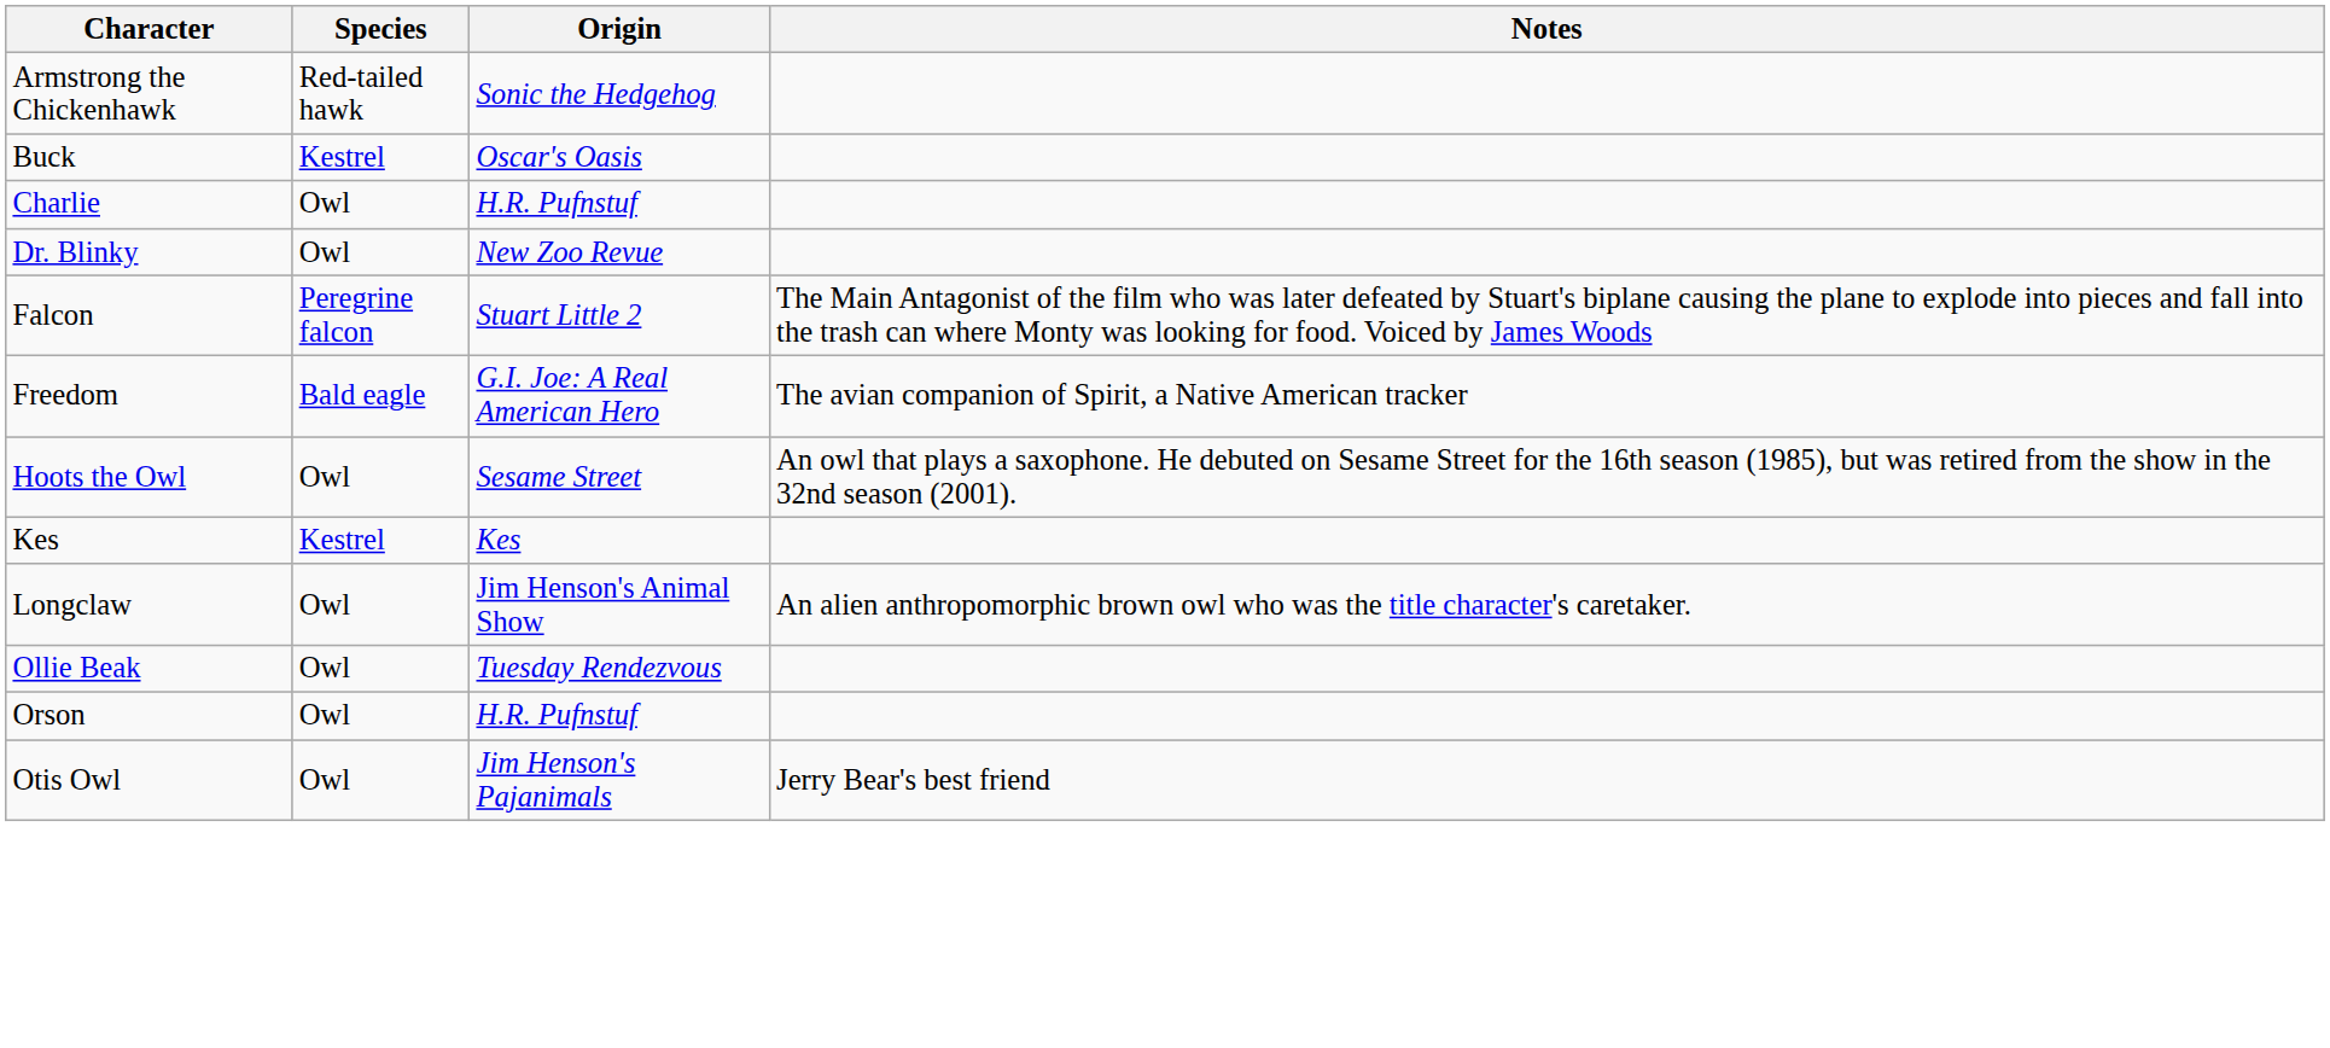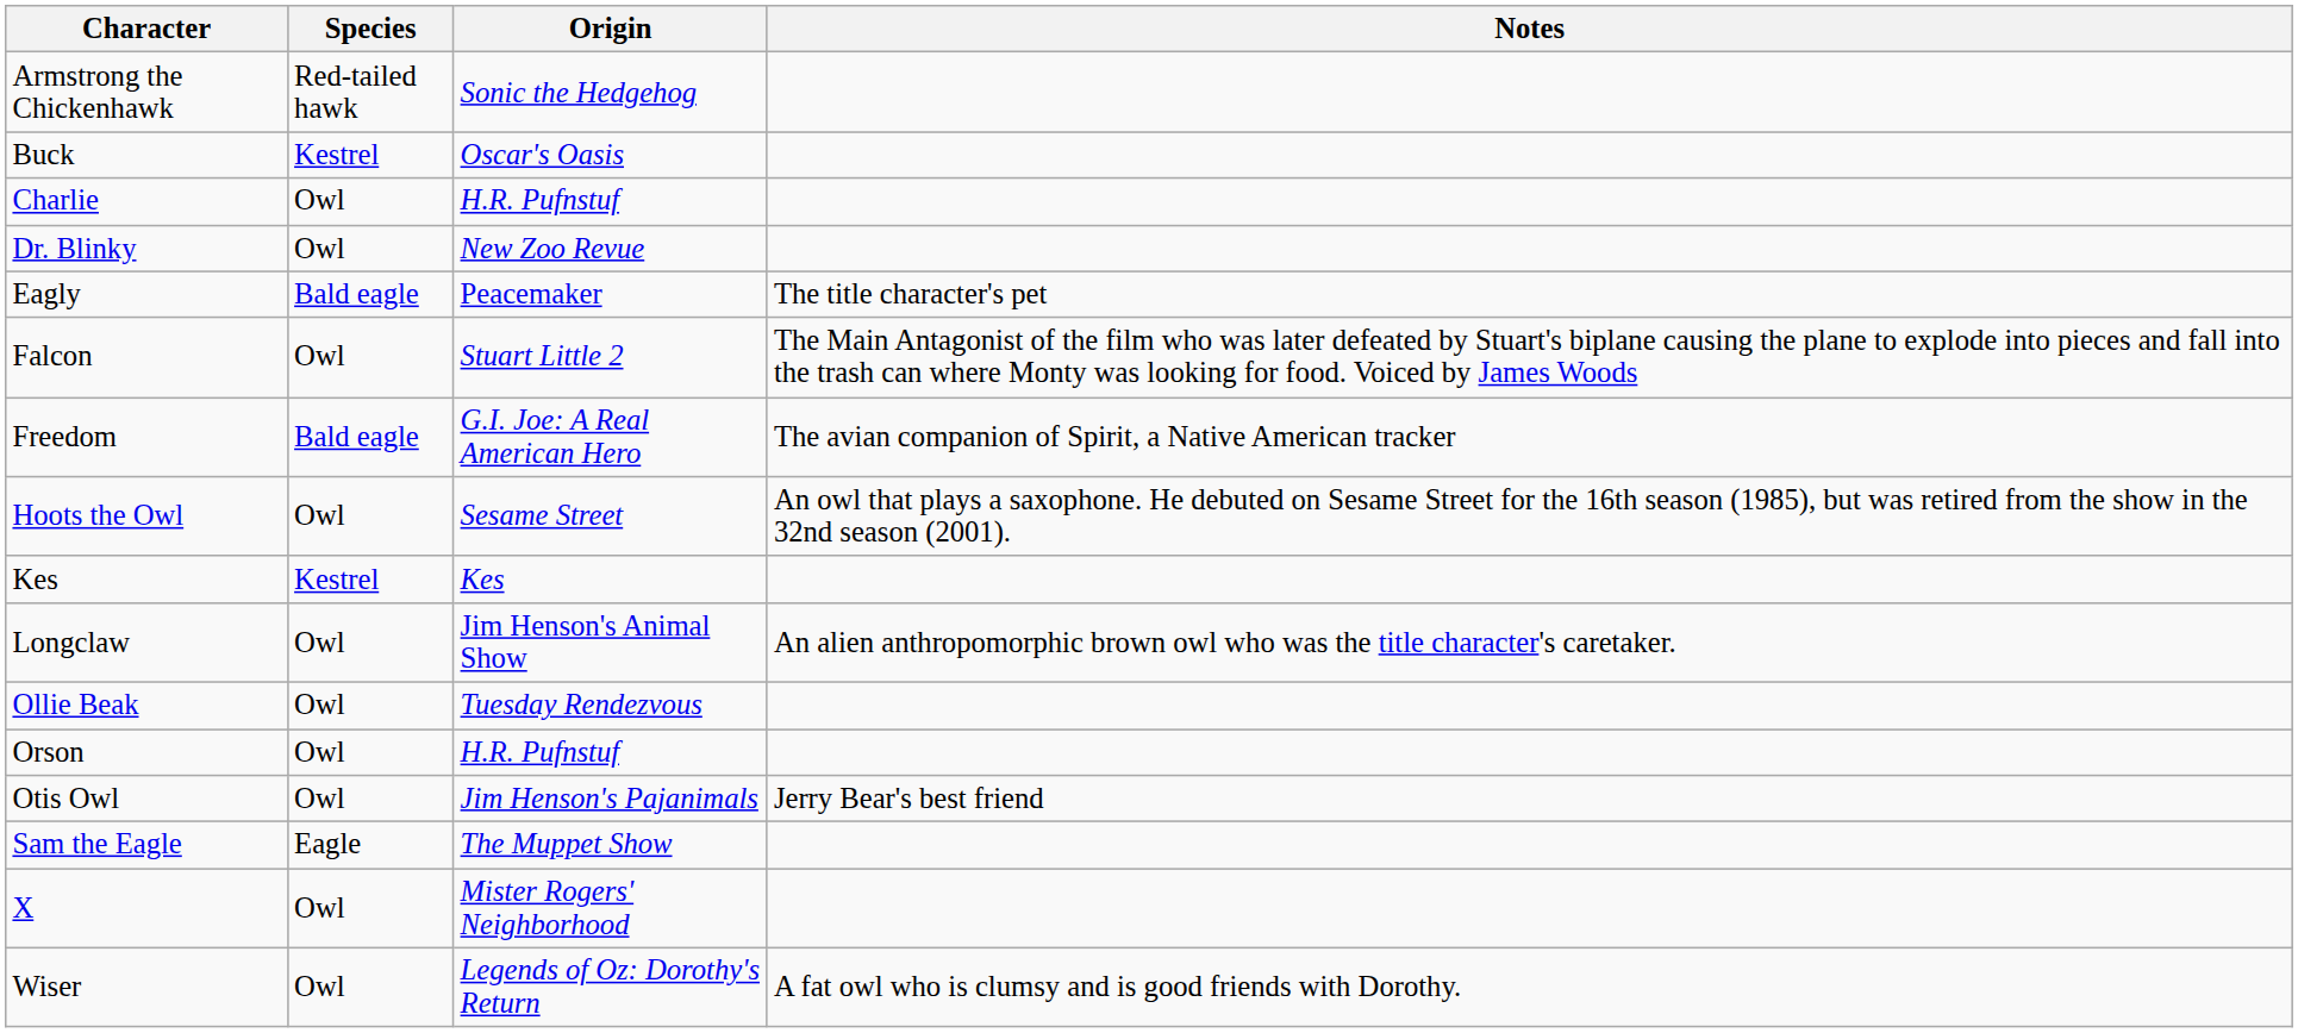 <table class="wikitable sortable">
 <tr>
 <th>Character</th>
 <th>Species</th>
 <th>Origin</th>
 <th>Notes</th>
 </tr>
 <tr>
 <td>Armstrong the Chickenhawk</td>
 <td>Red-tailed hawk</td>
 <td><em><a href='#'>Sonic the Hedgehog</a></em></td>
 <td></td>
 </tr>
 <tr>
 <td>Buck</td>
 <td><a href='#'>Kestrel</a></td>
 <td><em><a href='#'>Oscar's Oasis</a></em></td>
 <td></td>
 </tr>
 <tr>
 <td><a href='#'>Charlie</a></td>
 <td>Owl</td>
 <td><em><a href='#'>H.R. Pufnstuf</a></em></td>
 <td></td>
 </tr>
 <tr>
 <td><a href='#'>Dr. Blinky</a></td>
 <td>Owl</td>
 <td><em><a href='#'>New Zoo Revue</a></em></td>
 <td></td>
 </tr>
 <tr>
+<td>Eagly</td>
+<td><a href='#'>Bald eagle</a></td>
+<td><a href='#'>Peacemaker</a></td>
+<td>The title character's pet</td>
+</tr>
+<tr>
 <td>Falcon</td>
-<td><a href='#'>Peregrine falcon</a></td>
+<td>Owl</td>
 <td><em><a href='#'>Stuart Little 2</a></em></td>
 <td>The Main Antagonist of the film who was later defeated by Stuart's biplane causing the plane to explode into pieces and fall into the trash can where Monty was looking for food. Voiced by <a href='#'>James Woods</a></td>
 </tr>
 <tr>
 <td>Freedom</td>
 <td><a href='#'>Bald eagle</a></td>
 <td><em><a href='#'>G.I. Joe: A Real American Hero</a></em></td>
 <td>The avian companion of Spirit, a Native American tracker</td>
 </tr>
 <tr>
 <td><a href='#'>Hoots the Owl</a></td>
 <td>Owl</td>
 <td><em><a href='#'>Sesame Street</a></em></td>
 <td>An owl that plays a saxophone. He debuted on Sesame Street for the 16th season (1985), but was retired from the show in the 32nd season (2001).</td>
 </tr>
 <tr>
 <td>Kes</td>
 <td><a href='#'>Kestrel</a></td>
 <td><em><a href='#'>Kes</a></em></td>
 <td></td>
 </tr>
 <tr>
 <td>Longclaw</td>
 <td>Owl</td>
 <td><a href='#'>Jim Henson's Animal Show</a></td>
 <td>An alien anthropomorphic brown owl who was the <a href='#'>title character</a>'s caretaker.</td>
 </tr>
 <tr>
 <td><a href='#'>Ollie Beak</a></td>
 <td>Owl</td>
 <td><em><a href='#'>Tuesday Rendezvous</a></em></td>
 <td></td>
 </tr>
 <tr>
 <td>Orson</td>
 <td>Owl</td>
 <td><em><a href='#'>H.R. Pufnstuf</a></em></td>
 <td></td>
 </tr>
 <tr>
 <td>Otis Owl</td>
 <td>Owl</td>
 <td><em><a href='#'>Jim Henson's Pajanimals</a></em></td>
 <td>Jerry Bear's best friend</td>
 </tr>
+<tr>
+<td><a href='#'>Sam the Eagle</a></td>
+<td>Eagle</td>
+<td><em><a href='#'>The Muppet Show</a></em></td>
+<td></td>
+</tr>
+<tr>
+<td><a href='#'>X</a></td>
+<td>Owl</td>
+<td><em><a href='#'>Mister Rogers' Neighborhood</a></em></td>
+<td></td>
+</tr>
+<tr>
+<td>Wiser</td>
+<td>Owl</td>
+<td><em><a href='#'>Legends of Oz: Dorothy's Return</a></em></td>
+<td>A fat owl who is clumsy and is good friends with Dorothy.</td>
+</tr>
 </table>
